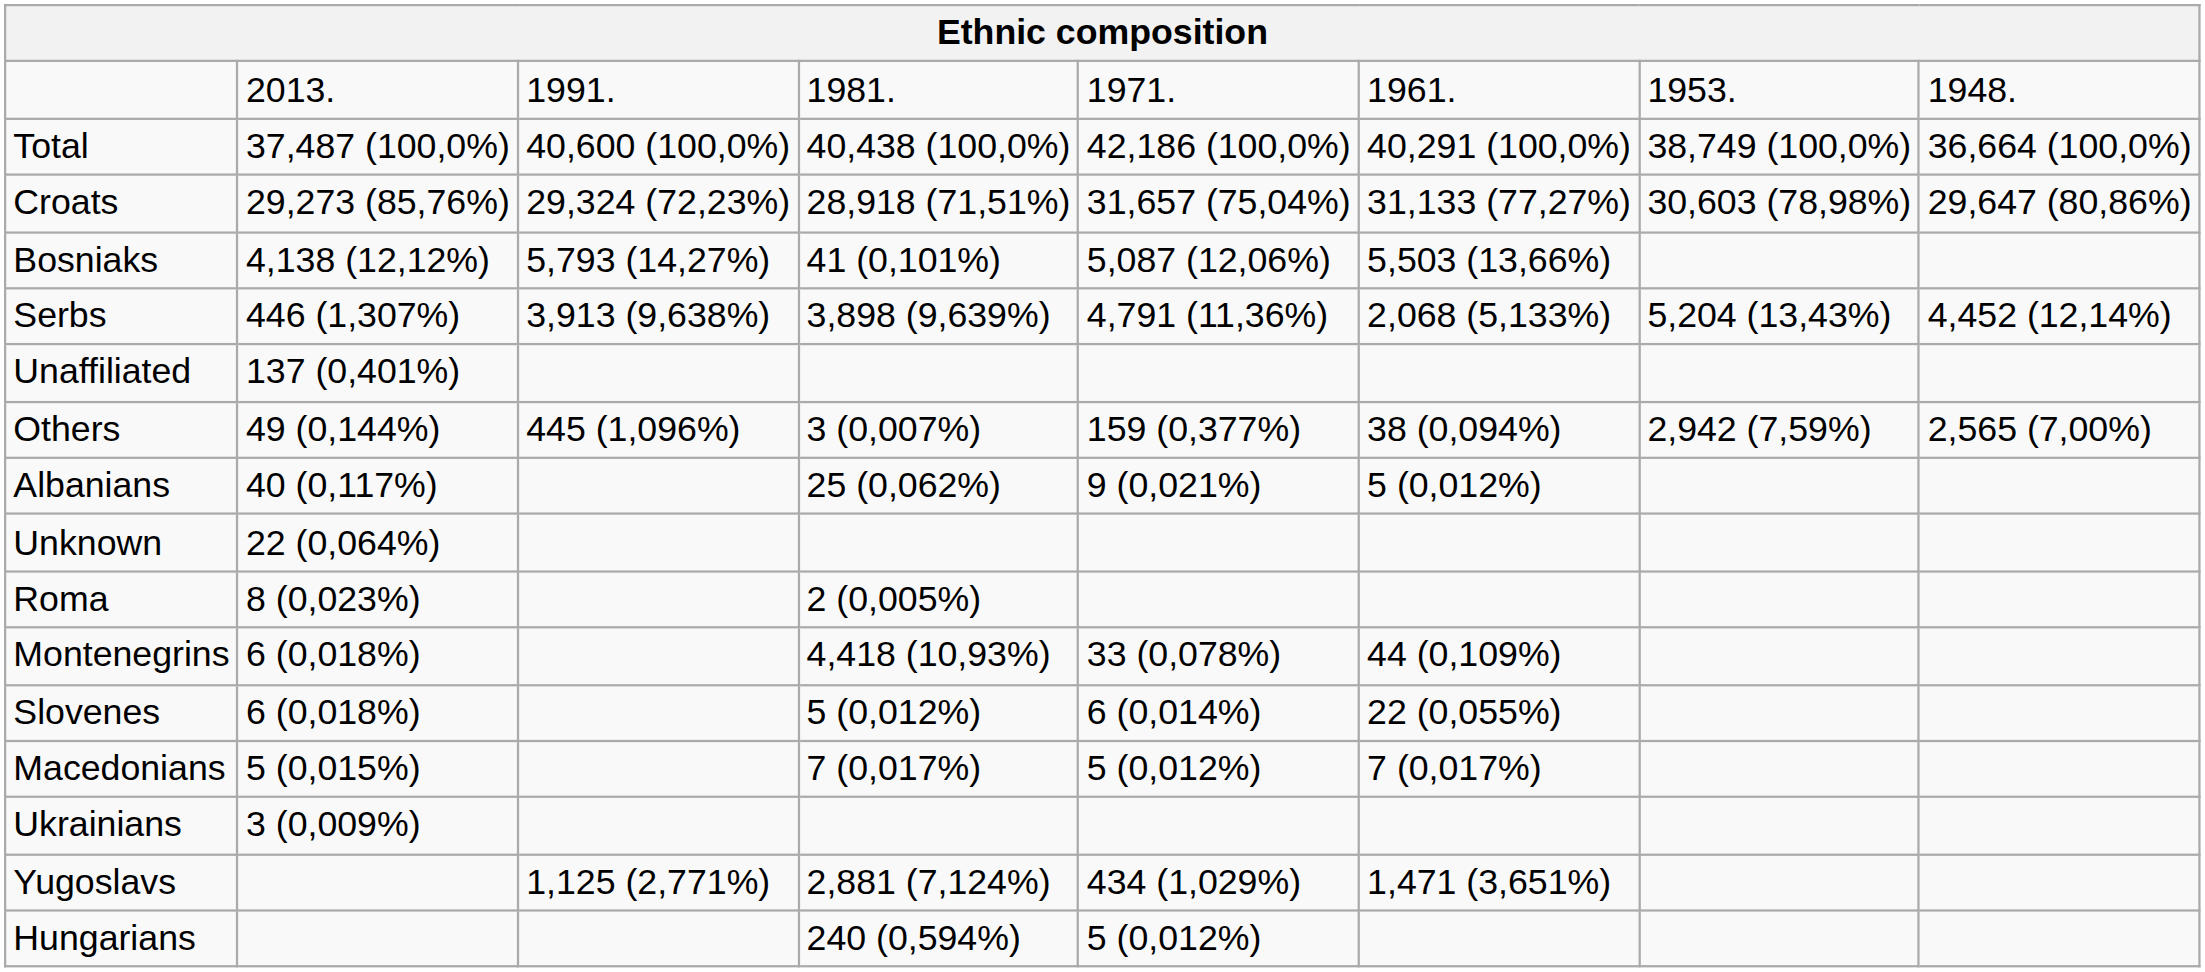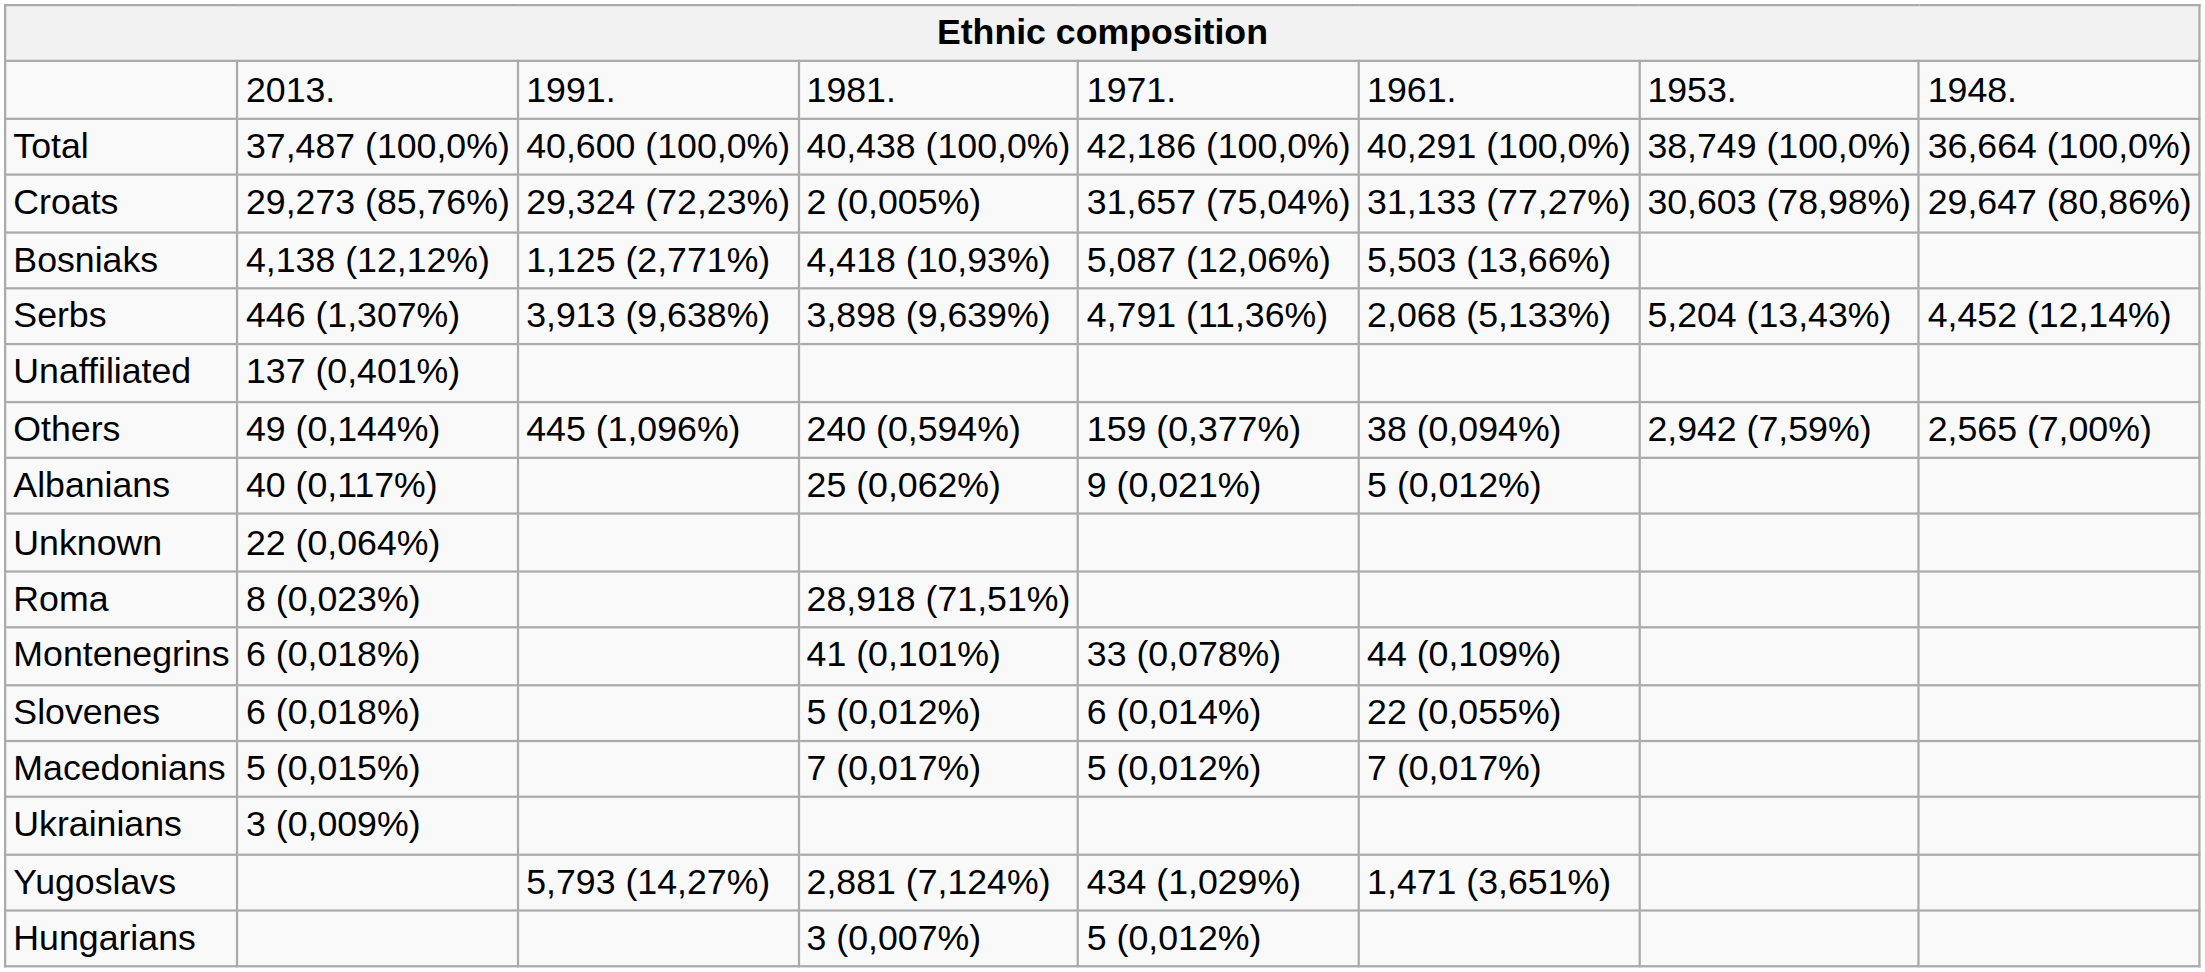 <table class="wikitable">
 <tr>
 <th colspan="10">Ethnic composition</th>
 </tr>
 <tr>
 <td></td>
 <td>2013.</td>
 <td>1991.</td>
 <td>1981.</td>
 <td>1971.</td>
 <td>1961.</td>
 <td>1953.</td>
 <td>1948.</td>
 </tr>
 <tr>
 <td>Total</td>
 <td>37,487 (100,0%)</td>
 <td>40,600 (100,0%)</td>
 <td>40,438 (100,0%)</td>
 <td>42,186 (100,0%)</td>
 <td>40,291 (100,0%)</td>
 <td>38,749 (100,0%)</td>
 <td>36,664 (100,0%)</td>
 </tr>
 <tr>
 <td>Croats</td>
 <td>29,273 (85,76%)</td>
 <td>29,324 (72,23%)</td>
-<td>28,918 (71,51%)</td>
+<td>2 (0,005%)</td>
 <td>31,657 (75,04%)</td>
 <td>31,133 (77,27%)</td>
 <td>30,603 (78,98%)</td>
 <td>29,647 (80,86%)</td>
 </tr>
 <tr>
 <td>Bosniaks</td>
 <td>4,138 (12,12%)</td>
-<td>5,793 (14,27%)</td>
-<td>41 (0,101%)</td>
+<td>1,125 (2,771%)</td>
+<td>4,418 (10,93%)</td>
 <td>5,087 (12,06%)</td>
 <td>5,503 (13,66%)</td>
 <td></td>
 <td></td>
 </tr>
 <tr>
 <td>Serbs</td>
 <td>446 (1,307%)</td>
 <td>3,913 (9,638%)</td>
 <td>3,898 (9,639%)</td>
 <td>4,791 (11,36%)</td>
 <td>2,068 (5,133%)</td>
 <td>5,204 (13,43%)</td>
 <td>4,452 (12,14%)</td>
 </tr>
 <tr>
 <td>Unaffiliated</td>
 <td>137 (0,401%)</td>
 <td></td>
 <td></td>
 <td></td>
 <td></td>
 <td></td>
 <td></td>
 </tr>
 <tr>
 <td>Others</td>
 <td>49 (0,144%)</td>
 <td>445 (1,096%)</td>
-<td>3 (0,007%)</td>
+<td>240 (0,594%)</td>
 <td>159 (0,377%)</td>
 <td>38 (0,094%)</td>
 <td>2,942 (7,59%)</td>
 <td>2,565 (7,00%)</td>
 </tr>
 <tr>
 <td>Albanians</td>
 <td>40 (0,117%)</td>
 <td></td>
 <td>25 (0,062%)</td>
 <td>9 (0,021%)</td>
 <td>5 (0,012%)</td>
 <td></td>
 <td></td>
 </tr>
 <tr>
 <td>Unknown</td>
 <td>22 (0,064%)</td>
 <td></td>
 <td></td>
 <td></td>
 <td></td>
 <td></td>
 <td></td>
 </tr>
 <tr>
 <td>Roma</td>
 <td>8 (0,023%)</td>
 <td></td>
-<td>2 (0,005%)</td>
+<td>28,918 (71,51%)</td>
 <td></td>
 <td></td>
 <td></td>
 <td></td>
 </tr>
 <tr>
 <td>Montenegrins</td>
 <td>6 (0,018%)</td>
 <td></td>
-<td>4,418 (10,93%)</td>
+<td>41 (0,101%)</td>
 <td>33 (0,078%)</td>
 <td>44 (0,109%)</td>
 <td></td>
 <td></td>
 </tr>
 <tr>
 <td>Slovenes</td>
 <td>6 (0,018%)</td>
 <td></td>
 <td>5 (0,012%)</td>
 <td>6 (0,014%)</td>
 <td>22 (0,055%)</td>
 <td></td>
 <td></td>
 </tr>
 <tr>
 <td>Macedonians</td>
 <td>5 (0,015%)</td>
 <td></td>
 <td>7 (0,017%)</td>
 <td>5 (0,012%)</td>
 <td>7 (0,017%)</td>
 <td></td>
 <td></td>
 </tr>
 <tr>
 <td>Ukrainians</td>
 <td>3 (0,009%)</td>
 <td></td>
 <td></td>
 <td></td>
 <td></td>
 <td></td>
 <td></td>
 </tr>
 <tr>
 <td>Yugoslavs</td>
 <td></td>
-<td>1,125 (2,771%)</td>
+<td>5,793 (14,27%)</td>
 <td>2,881 (7,124%)</td>
 <td>434 (1,029%)</td>
 <td>1,471 (3,651%)</td>
 <td></td>
 <td></td>
 </tr>
 <tr>
 <td>Hungarians</td>
 <td></td>
 <td></td>
-<td>240 (0,594%)</td>
+<td>3 (0,007%)</td>
 <td>5 (0,012%)</td>
 <td></td>
 <td></td>
 <td></td>
 </tr>
 </table>
